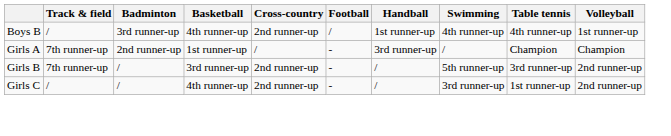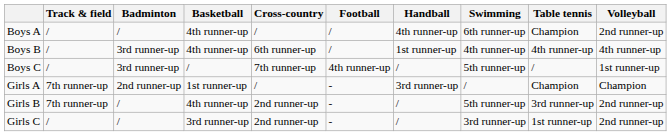 <table class="wikitable">
 <tr>
 <th></th>
 <th>Track & field</th>
 <th>Badminton</th>
 <th>Basketball</th>
 <th>Cross-country</th>
 <th>Football</th>
 <th>Handball</th>
 <th>Swimming</th>
 <th>Table tennis</th>
 <th>Volleyball</th>
 </tr>
 <tr>
+<td>Boys A</td>
+<td>/</td>
+<td>/</td>
+<td>4th runner-up</td>
+<td>/</td>
+<td>/</td>
+<td>4th runner-up</td>
+<td>6th runner-up</td>
+<td>Champion</td>
+<td>2nd runner-up</td>
+</tr>
+<tr>
 <td>Boys B</td>
 <td>/</td>
 <td>3rd runner-up</td>
 <td>4th runner-up</td>
-<td>2nd runner-up</td>
+<td>6th runner-up</td>
 <td>/</td>
 <td>1st runner-up</td>
 <td>4th runner-up</td>
 <td>4th runner-up</td>
+<td>4th runner-up</td>
+</tr>
+<tr>
+<td>Boys C</td>
+<td>/</td>
+<td>3rd runner-up</td>
+<td>/</td>
+<td>7th runner-up</td>
+<td>4th runner-up</td>
+<td>/</td>
+<td>5th runner-up</td>
+<td>/</td>
 <td>1st runner-up</td>
 </tr>
 <tr>
 <td>Girls A</td>
 <td>7th runner-up</td>
 <td>2nd runner-up</td>
 <td>1st runner-up</td>
 <td>/</td>
 <td>-</td>
 <td>3rd runner-up</td>
 <td>/</td>
 <td>Champion</td>
 <td>Champion</td>
 </tr>
 <tr>
 <td>Girls B</td>
 <td>7th runner-up</td>
 <td>/</td>
-<td>3rd runner-up</td>
+<td>4th runner-up</td>
 <td>2nd runner-up</td>
 <td>-</td>
 <td>/</td>
 <td>5th runner-up</td>
 <td>3rd runner-up</td>
 <td>2nd runner-up</td>
 </tr>
 <tr>
 <td>Girls C</td>
 <td>/</td>
 <td>/</td>
-<td>4th runner-up</td>
+<td>3rd runner-up</td>
 <td>2nd runner-up</td>
 <td>-</td>
 <td>/</td>
 <td>3rd runner-up</td>
 <td>1st runner-up</td>
 <td>2nd runner-up</td>
 </tr>
 </table>
